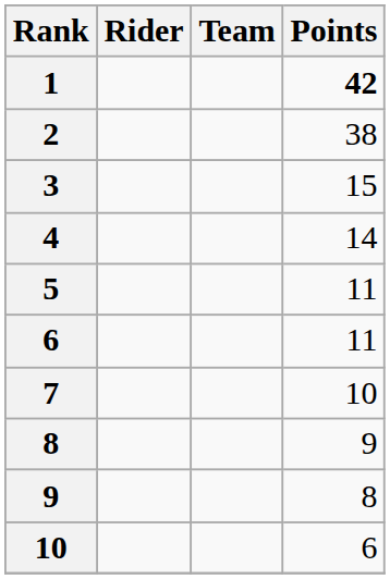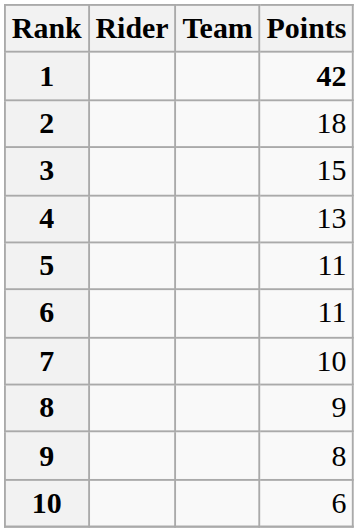 <table class="wikitable">
 <tr>
 <th scope="col">Rank</th>
 <th scope="col">Rider</th>
 <th scope="col">Team</th>
 <th scope="col">Points</th>
 </tr>
 <tr>
 <th scope="row">1</th>
 <td> </td>
 <td></td>
 <td style="text-align:right;"><strong>42</strong></td>
 </tr>
 <tr>
 <th scope="row">2</th>
 <td> </td>
 <td></td>
-<td style="text-align:right;">38</td>
+<td style="text-align:right;">18</td>
 </tr>
 <tr>
 <th scope="row">3</th>
 <td> </td>
 <td></td>
 <td style="text-align:right;">15</td>
 </tr>
 <tr>
 <th scope="row">4</th>
 <td></td>
 <td></td>
-<td style="text-align:right;">14</td>
+<td style="text-align:right;">13</td>
 </tr>
 <tr>
 <th scope="row">5</th>
 <td></td>
 <td></td>
 <td style="text-align:right;">11</td>
 </tr>
 <tr>
 <th scope="row">6</th>
 <td> </td>
 <td></td>
 <td style="text-align:right;">11</td>
 </tr>
 <tr>
 <th scope="row">7</th>
 <td></td>
 <td></td>
 <td style="text-align:right;">10</td>
 </tr>
 <tr>
 <th scope="row">8</th>
 <td></td>
 <td></td>
 <td style="text-align:right;">9</td>
 </tr>
 <tr>
 <th scope="row">9</th>
 <td></td>
 <td></td>
 <td style="text-align:right;">8</td>
 </tr>
 <tr>
 <th scope="row">10</th>
 <td></td>
 <td></td>
 <td style="text-align:right;">6</td>
 </tr>
 <tr>
 </tr>
 </table>
